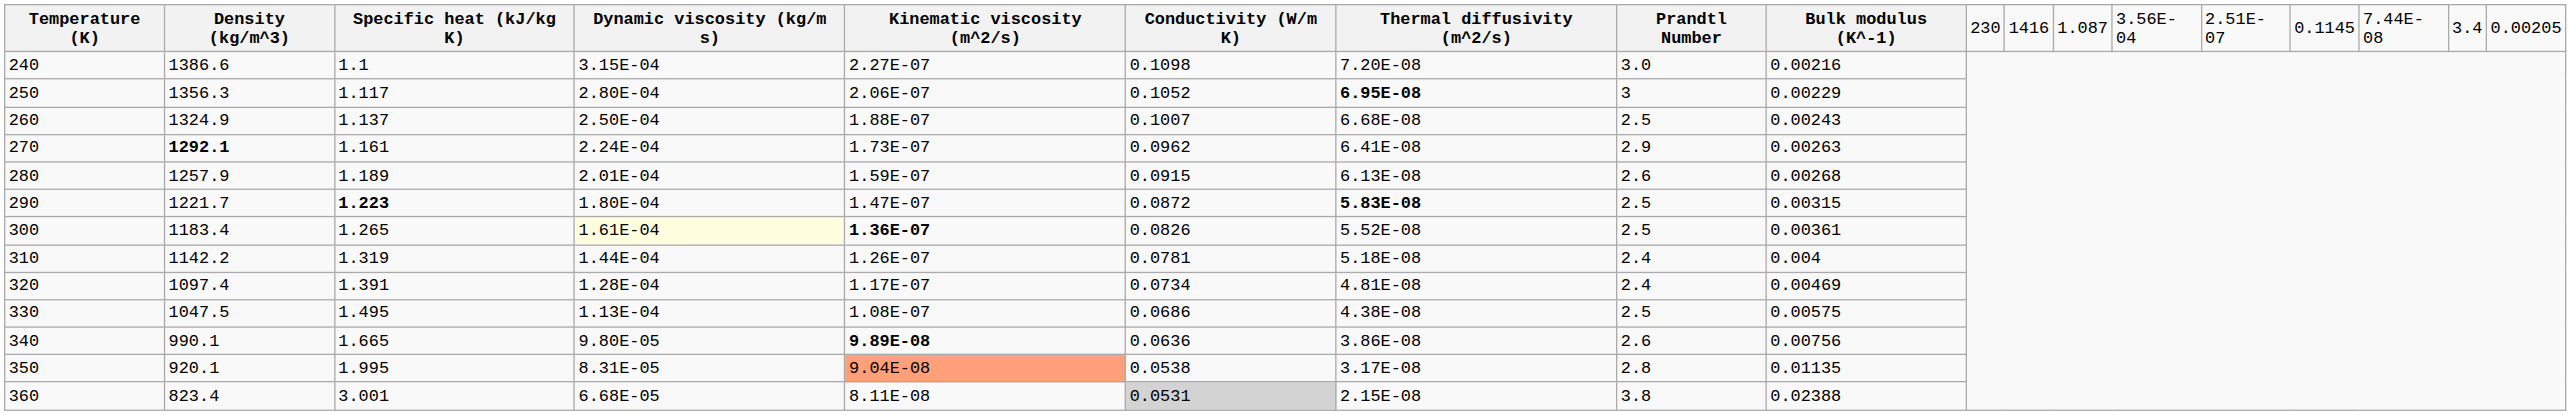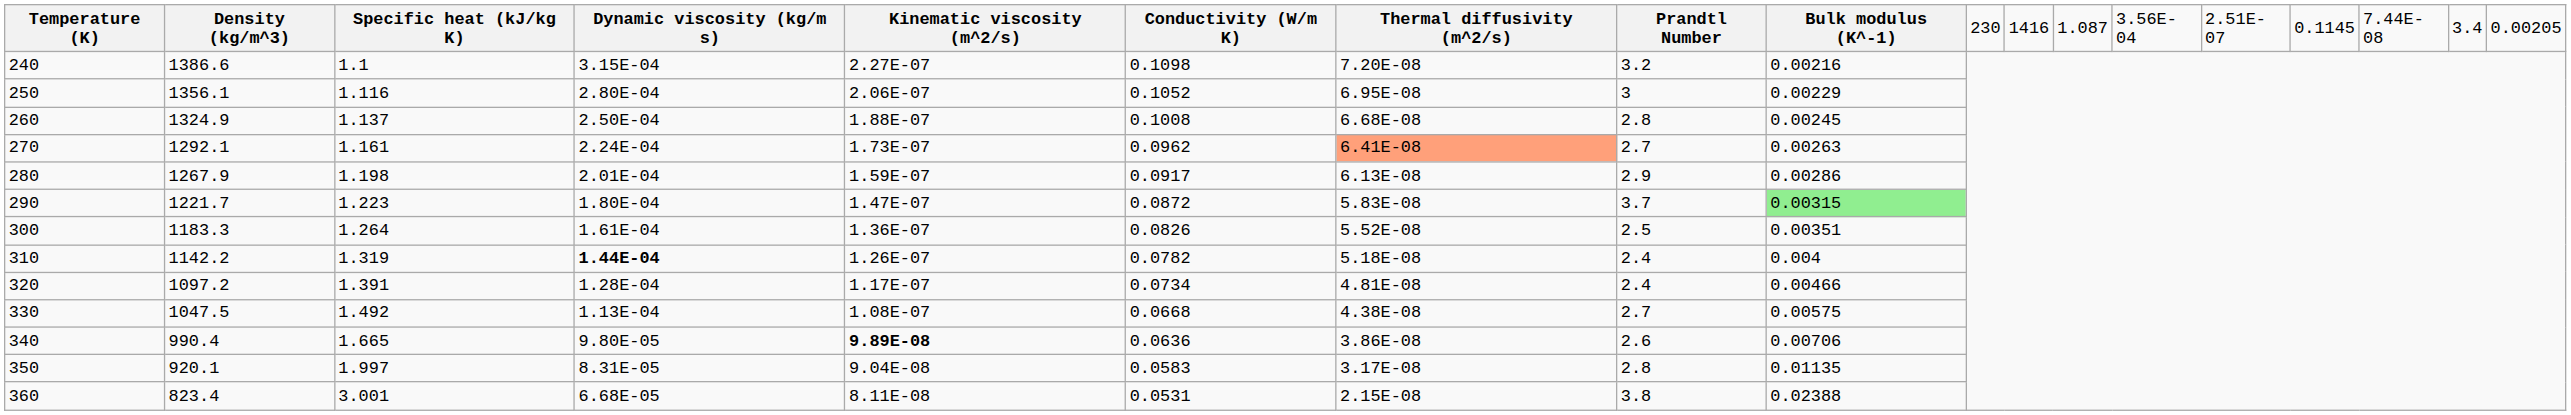 <table class="wikitable">
 <tr>
 <th>Temperature (K)</th>
 <th>Density (kg/m^3)</th>
 <th>Specific heat (kJ/kg K)</th>
 <th>Dynamic viscosity (kg/m s)</th>
 <th>Kinematic viscosity (m^2/s)</th>
 <th>Conductivity (W/m K)</th>
 <th>Thermal diffusivity (m^2/s)</th>
 <th>Prandtl Number</th>
 <th>Bulk modulus (K^-1)</th>
 <td>230</td>
 <td>1416</td>
 <td>1.087</td>
 <td>3.56E-04</td>
 <td>2.51E-07</td>
 <td>0.1145</td>
 <td>7.44E-08</td>
 <td>3.4</td>
 <td>0.00205</td>
 </tr>
 <tr>
 <td>240</td>
 <td>1386.6</td>
 <td>1.1</td>
 <td>3.15E-04</td>
 <td>2.27E-07</td>
 <td>0.1098</td>
 <td>7.20E-08</td>
-<td>3.0</td>
+<td>3.2</td>
 <td>0.00216</td>
 </tr>
 <tr>
 <td>250</td>
-<td>1356.3</td>
-<td>1.117</td>
+<td>1356.1</td>
+<td>1.116</td>
 <td>2.80E-04</td>
 <td>2.06E-07</td>
 <td>0.1052</td>
-<td><strong>6.95E-08</strong></td>
+<td>6.95E-08</td>
 <td>3</td>
 <td>0.00229</td>
 </tr>
 <tr>
 <td>260</td>
 <td>1324.9</td>
 <td>1.137</td>
 <td>2.50E-04</td>
 <td>1.88E-07</td>
-<td>0.1007</td>
+<td>0.1008</td>
 <td>6.68E-08</td>
-<td>2.5</td>
-<td>0.00243</td>
+<td>2.8</td>
+<td>0.00245</td>
 </tr>
 <tr>
 <td>270</td>
-<td><strong>1292.1</strong></td>
+<td>1292.1</td>
 <td>1.161</td>
 <td>2.24E-04</td>
 <td>1.73E-07</td>
 <td>0.0962</td>
-<td>6.41E-08</td>
-<td>2.9</td>
+<td style="background: lightsalmon;">6.41E-08</td>
+<td>2.7</td>
 <td>0.00263</td>
 </tr>
 <tr>
 <td>280</td>
-<td>1257.9</td>
-<td>1.189</td>
+<td>1267.9</td>
+<td>1.198</td>
 <td>2.01E-04</td>
 <td>1.59E-07</td>
-<td>0.0915</td>
+<td>0.0917</td>
 <td>6.13E-08</td>
-<td>2.6</td>
-<td>0.00268</td>
+<td>2.9</td>
+<td>0.00286</td>
 </tr>
 <tr>
 <td>290</td>
 <td>1221.7</td>
-<td><strong>1.223</strong></td>
+<td>1.223</td>
 <td>1.80E-04</td>
 <td>1.47E-07</td>
 <td>0.0872</td>
-<td><strong>5.83E-08</strong></td>
-<td>2.5</td>
-<td>0.00315</td>
+<td>5.83E-08</td>
+<td>3.7</td>
+<td style="background: lightgreen;">0.00315</td>
 </tr>
 <tr>
 <td>300</td>
-<td>1183.4</td>
-<td>1.265</td>
-<td style="background: lightyellow;">1.61E-04</td>
-<td><strong>1.36E-07</strong></td>
+<td>1183.3</td>
+<td>1.264</td>
+<td>1.61E-04</td>
+<td>1.36E-07</td>
 <td>0.0826</td>
 <td>5.52E-08</td>
 <td>2.5</td>
-<td>0.00361</td>
+<td>0.00351</td>
 </tr>
 <tr>
 <td>310</td>
 <td>1142.2</td>
 <td>1.319</td>
-<td>1.44E-04</td>
+<td><strong>1.44E-04</strong></td>
 <td>1.26E-07</td>
-<td>0.0781</td>
+<td>0.0782</td>
 <td>5.18E-08</td>
 <td>2.4</td>
 <td>0.004</td>
 </tr>
 <tr>
 <td>320</td>
-<td>1097.4</td>
+<td>1097.2</td>
 <td>1.391</td>
 <td>1.28E-04</td>
 <td>1.17E-07</td>
 <td>0.0734</td>
 <td>4.81E-08</td>
 <td>2.4</td>
-<td>0.00469</td>
+<td>0.00466</td>
 </tr>
 <tr>
 <td>330</td>
 <td>1047.5</td>
-<td>1.495</td>
+<td>1.492</td>
 <td>1.13E-04</td>
 <td>1.08E-07</td>
-<td>0.0686</td>
+<td>0.0668</td>
 <td>4.38E-08</td>
-<td>2.5</td>
+<td>2.7</td>
 <td>0.00575</td>
 </tr>
 <tr>
 <td>340</td>
-<td>990.1</td>
+<td>990.4</td>
 <td>1.665</td>
 <td>9.80E-05</td>
 <td><strong>9.89E-08</strong></td>
 <td>0.0636</td>
 <td>3.86E-08</td>
 <td>2.6</td>
-<td>0.00756</td>
+<td>0.00706</td>
 </tr>
 <tr>
 <td>350</td>
 <td>920.1</td>
-<td>1.995</td>
+<td>1.997</td>
 <td>8.31E-05</td>
-<td style="background: lightsalmon;">9.04E-08</td>
-<td>0.0538</td>
+<td>9.04E-08</td>
+<td>0.0583</td>
 <td>3.17E-08</td>
 <td>2.8</td>
 <td>0.01135</td>
 </tr>
 <tr>
 <td>360</td>
 <td>823.4</td>
 <td>3.001</td>
 <td>6.68E-05</td>
 <td>8.11E-08</td>
-<td style="background: lightgrey;">0.0531</td>
+<td>0.0531</td>
 <td>2.15E-08</td>
 <td>3.8</td>
 <td>0.02388</td>
 </tr>
 </table>
